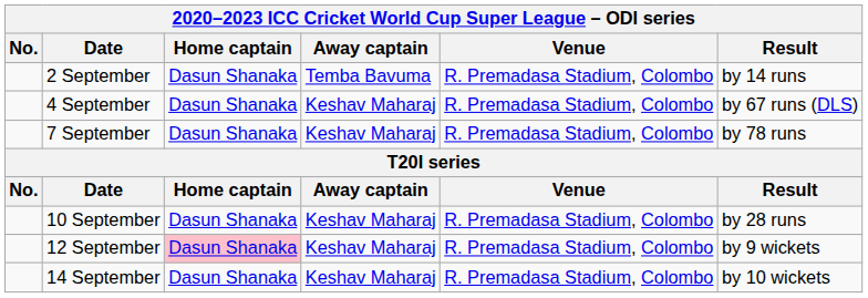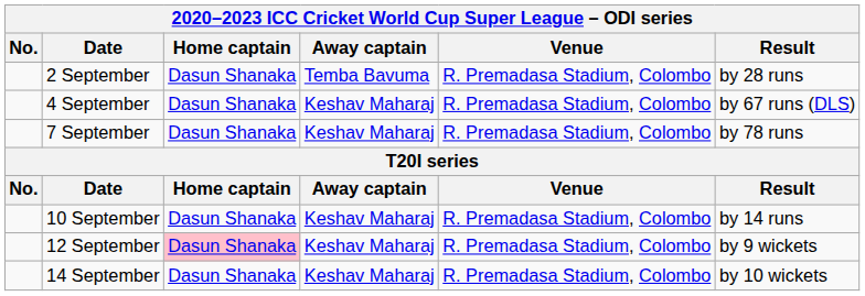 <table class="wikitable">
 <tr>
 <th colspan="9"><a href='#'>2020–2023 ICC Cricket World Cup Super League</a> – ODI series</th>
 </tr>
 <tr>
 <th>No.</th>
 <th>Date</th>
 <th>Home captain</th>
 <th>Away captain</th>
 <th>Venue</th>
 <th>Result</th>
 </tr>
 <tr>
 <td></td>
 <td>2 September</td>
 <td><a href='#'>Dasun Shanaka</a></td>
 <td><a href='#'>Temba Bavuma</a></td>
 <td><a href='#'>R. Premadasa Stadium</a>, <a href='#'>Colombo</a></td>
-<td> by 14 runs</td>
+<td> by 28 runs</td>
 </tr>
 <tr>
 <td></td>
 <td>4 September</td>
 <td><a href='#'>Dasun Shanaka</a></td>
 <td><a href='#'>Keshav Maharaj</a></td>
 <td><a href='#'>R. Premadasa Stadium</a>, <a href='#'>Colombo</a></td>
 <td> by 67 runs (<a href='#'>DLS</a>)</td>
 </tr>
 <tr>
 <td></td>
 <td>7 September</td>
 <td><a href='#'>Dasun Shanaka</a></td>
 <td><a href='#'>Keshav Maharaj</a></td>
 <td><a href='#'>R. Premadasa Stadium</a>, <a href='#'>Colombo</a></td>
 <td> by 78 runs</td>
 </tr>
 <tr>
 <th colspan="9">T20I series</th>
 </tr>
 <tr>
 <th>No.</th>
 <th>Date</th>
 <th>Home captain</th>
 <th>Away captain</th>
 <th>Venue</th>
 <th>Result</th>
 </tr>
 <tr>
 <td></td>
 <td>10 September</td>
 <td><a href='#'>Dasun Shanaka</a></td>
 <td><a href='#'>Keshav Maharaj</a></td>
 <td><a href='#'>R. Premadasa Stadium</a>, <a href='#'>Colombo</a></td>
-<td> by 28 runs</td>
+<td> by 14 runs</td>
 </tr>
 <tr>
 <td></td>
 <td>12 September</td>
 <td style="background: pink;"><a href='#'>Dasun Shanaka</a></td>
 <td><a href='#'>Keshav Maharaj</a></td>
 <td><a href='#'>R. Premadasa Stadium</a>, <a href='#'>Colombo</a></td>
 <td> by 9 wickets</td>
 </tr>
 <tr>
 <td></td>
 <td>14 September</td>
 <td><a href='#'>Dasun Shanaka</a></td>
 <td><a href='#'>Keshav Maharaj</a></td>
 <td><a href='#'>R. Premadasa Stadium</a>, <a href='#'>Colombo</a></td>
 <td> by 10 wickets</td>
 </tr>
 </table>
